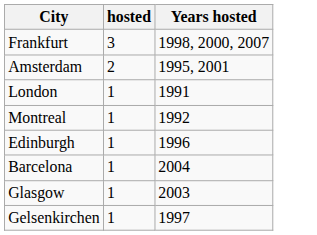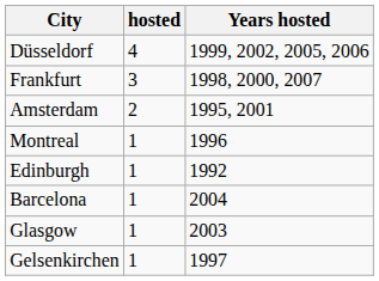 <table class="wikitable sortable">
 <tr>
 <th>City</th>
 <th> hosted</th>
 <th>Years hosted</th>
+</tr>
+<tr>
+<td>Düsseldorf</td>
+<td>4</td>
+<td>1999, 2002, 2005, 2006</td>
 </tr>
 <tr>
 <td>Frankfurt</td>
 <td>3</td>
 <td>1998, 2000, 2007</td>
 </tr>
 <tr>
 <td>Amsterdam</td>
 <td>2</td>
 <td>1995, 2001</td>
 </tr>
 <tr>
-<td>London</td>
-<td>1</td>
-<td>1991</td>
-</tr>
-<tr>
 <td>Montreal</td>
 <td>1</td>
-<td>1992</td>
+<td>1996</td>
 </tr>
 <tr>
 <td>Edinburgh</td>
 <td>1</td>
-<td>1996</td>
+<td>1992</td>
 </tr>
 <tr>
 <td>Barcelona</td>
 <td>1</td>
 <td>2004</td>
 </tr>
 <tr>
 <td>Glasgow</td>
 <td>1</td>
 <td>2003</td>
 </tr>
 <tr>
 <td>Gelsenkirchen</td>
 <td>1</td>
 <td>1997</td>
 </tr>
 </table>
